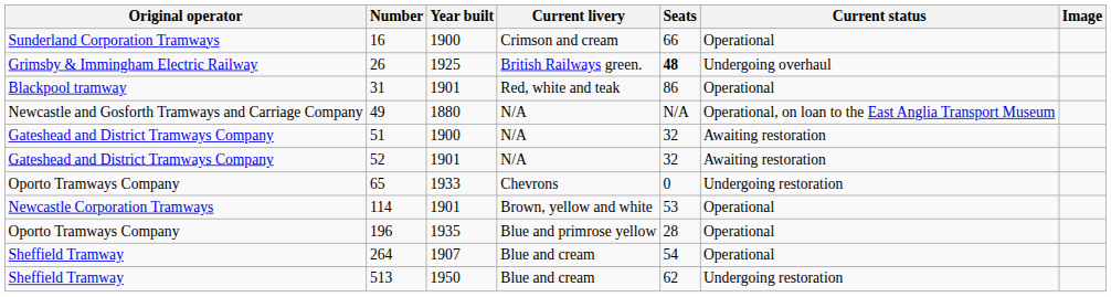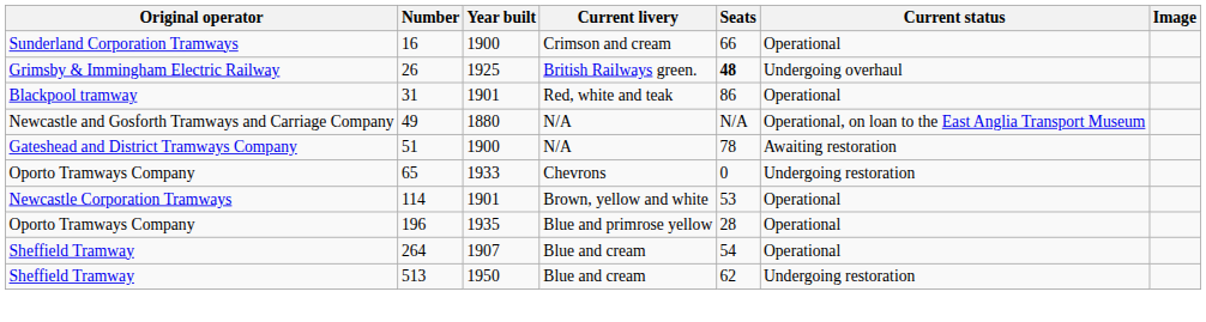 <table class="wikitable">
 <tr>
 <th>Original operator</th>
 <th>Number</th>
 <th>Year built</th>
 <th>Current livery</th>
 <th>Seats</th>
 <th>Current status</th>
 <th>Image</th>
 </tr>
 <tr>
 <td><a href='#'>Sunderland Corporation Tramways</a></td>
 <td>16</td>
 <td>1900</td>
 <td>Crimson and cream</td>
 <td>66</td>
 <td>Operational</td>
 <td></td>
 </tr>
 <tr>
 <td><a href='#'>Grimsby & Immingham Electric Railway</a></td>
 <td>26</td>
 <td>1925</td>
 <td><a href='#'>British Railways</a> green.</td>
 <td><strong>48</strong></td>
 <td>Undergoing overhaul</td>
 <td></td>
 </tr>
 <tr>
 <td><a href='#'>Blackpool tramway</a></td>
 <td>31</td>
 <td>1901</td>
 <td>Red, white and teak</td>
 <td>86</td>
 <td>Operational</td>
 <td></td>
 </tr>
 <tr>
 <td>Newcastle and Gosforth Tramways and Carriage Company</td>
 <td>49</td>
 <td>1880</td>
 <td>N/A</td>
 <td>N/A</td>
 <td>Operational, on loan to the <a href='#'>East Anglia Transport Museum</a></td>
 <td><br></td>
 </tr>
 <tr>
 <td><a href='#'>Gateshead and District Tramways Company</a></td>
 <td>51</td>
 <td>1900</td>
 <td>N/A</td>
-<td>32</td>
-<td>Awaiting restoration</td>
-<td><br></td>
-</tr>
-<tr>
-<td><a href='#'>Gateshead and District Tramways Company</a></td>
-<td>52</td>
-<td>1901</td>
-<td>N/A</td>
-<td>32</td>
+<td>78</td>
 <td>Awaiting restoration</td>
 <td><br></td>
 </tr>
 <tr>
 <td>Oporto Tramways Company</td>
 <td>65</td>
 <td>1933</td>
 <td>Chevrons</td>
 <td>0</td>
 <td>Undergoing restoration</td>
 <td><br></td>
 </tr>
 <tr>
 <td><a href='#'>Newcastle Corporation Tramways</a></td>
 <td>114</td>
 <td>1901</td>
 <td>Brown, yellow and white</td>
 <td>53</td>
 <td>Operational</td>
 <td></td>
 </tr>
 <tr>
 <td>Oporto Tramways Company</td>
 <td>196</td>
 <td>1935</td>
 <td>Blue and primrose yellow</td>
 <td>28</td>
 <td>Operational</td>
 <td></td>
 </tr>
 <tr>
 <td><a href='#'>Sheffield Tramway</a></td>
 <td>264</td>
 <td>1907</td>
 <td>Blue and cream</td>
 <td>54</td>
 <td>Operational</td>
 <td></td>
 </tr>
 <tr>
 <td><a href='#'>Sheffield Tramway</a></td>
 <td>513</td>
 <td>1950</td>
 <td>Blue and cream</td>
 <td>62</td>
 <td>Undergoing restoration</td>
 <td></td>
 </tr>
 </table>
